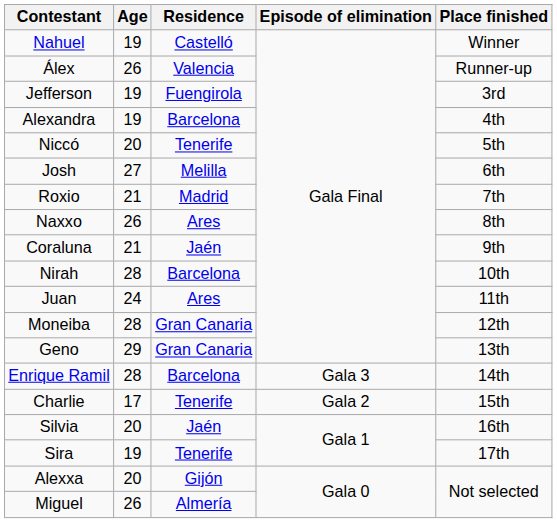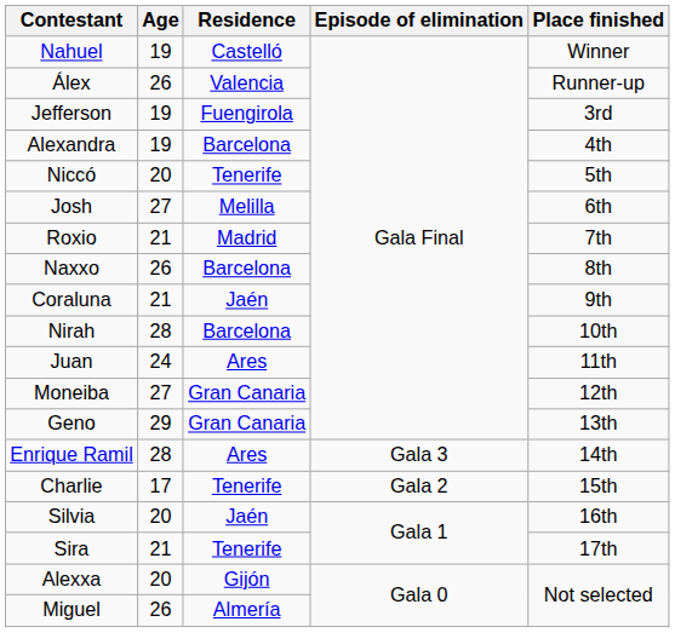 <table class="wikitable" style="text-align:center">
 <tr>
 <th>Contestant</th>
 <th>Age</th>
 <th>Residence</th>
 <th>Episode of elimination</th>
 <th>Place finished</th>
 </tr>
 <tr>
 <td><a href='#'>Nahuel</a></td>
 <td>19</td>
 <td><a href='#'>Castelló</a></td>
 <td rowspan="13">Gala Final</td>
 <td>Winner</td>
 </tr>
 <tr>
 <td>Álex</td>
 <td>26</td>
 <td><a href='#'>Valencia</a></td>
 <td>Runner-up</td>
 </tr>
 <tr>
 <td>Jefferson</td>
 <td>19</td>
 <td><a href='#'>Fuengirola</a></td>
 <td>3rd</td>
 </tr>
 <tr>
 <td>Alexandra</td>
 <td>19</td>
 <td><a href='#'>Barcelona</a></td>
 <td>4th</td>
 </tr>
 <tr>
 <td>Niccó</td>
 <td>20</td>
 <td><a href='#'>Tenerife</a></td>
 <td>5th</td>
 </tr>
 <tr>
 <td>Josh</td>
 <td>27</td>
 <td><a href='#'>Melilla</a></td>
 <td>6th</td>
 </tr>
 <tr>
 <td>Roxio</td>
 <td>21</td>
 <td><a href='#'>Madrid</a></td>
 <td>7th</td>
 </tr>
 <tr>
 <td>Naxxo</td>
 <td>26</td>
-<td><a href='#'>Ares</a></td>
+<td><a href='#'>Barcelona</a></td>
 <td>8th</td>
 </tr>
 <tr>
 <td>Coraluna</td>
 <td>21</td>
 <td><a href='#'>Jaén</a></td>
 <td>9th</td>
 </tr>
 <tr>
 <td>Nirah</td>
 <td>28</td>
 <td><a href='#'>Barcelona</a></td>
 <td>10th</td>
 </tr>
 <tr>
 <td>Juan</td>
 <td>24</td>
 <td><a href='#'>Ares</a></td>
 <td>11th</td>
 </tr>
 <tr>
 <td>Moneiba</td>
-<td>28</td>
+<td>27</td>
 <td><a href='#'>Gran Canaria</a></td>
 <td>12th</td>
 </tr>
 <tr>
 <td>Geno</td>
 <td>29</td>
 <td><a href='#'>Gran Canaria</a></td>
 <td>13th</td>
 </tr>
 <tr>
 <td><a href='#'>Enrique Ramil</a></td>
 <td>28</td>
-<td><a href='#'>Barcelona</a></td>
+<td><a href='#'>Ares</a></td>
 <td>Gala 3</td>
 <td>14th</td>
 </tr>
 <tr>
 <td>Charlie</td>
 <td>17</td>
 <td><a href='#'>Tenerife</a></td>
 <td>Gala 2</td>
 <td>15th</td>
 </tr>
 <tr>
 <td>Silvia</td>
 <td>20</td>
 <td><a href='#'>Jaén</a></td>
 <td rowspan="2">Gala 1</td>
 <td>16th</td>
 </tr>
 <tr>
 <td>Sira</td>
-<td>19</td>
+<td>21</td>
 <td><a href='#'>Tenerife</a></td>
 <td>17th</td>
 </tr>
 <tr>
 <td>Alexxa</td>
 <td>20</td>
 <td><a href='#'>Gijón</a></td>
 <td rowspan=2>Gala 0</td>
 <td rowspan=2>Not selected</td>
 </tr>
 <tr>
 <td>Miguel</td>
 <td>26</td>
 <td><a href='#'>Almería</a></td>
 </tr>
 </table>
